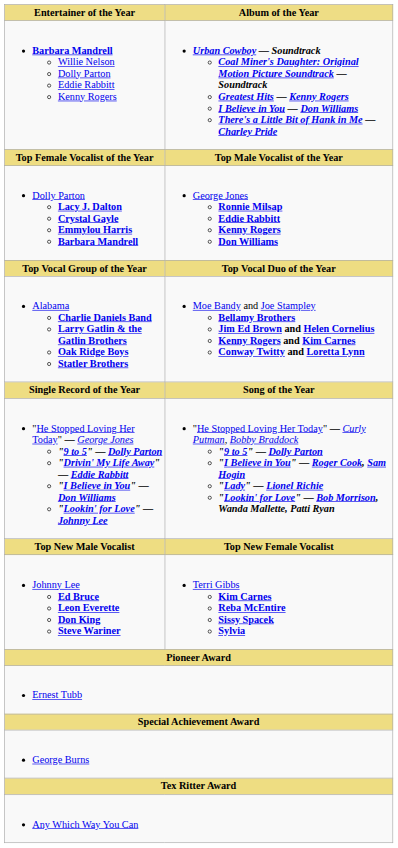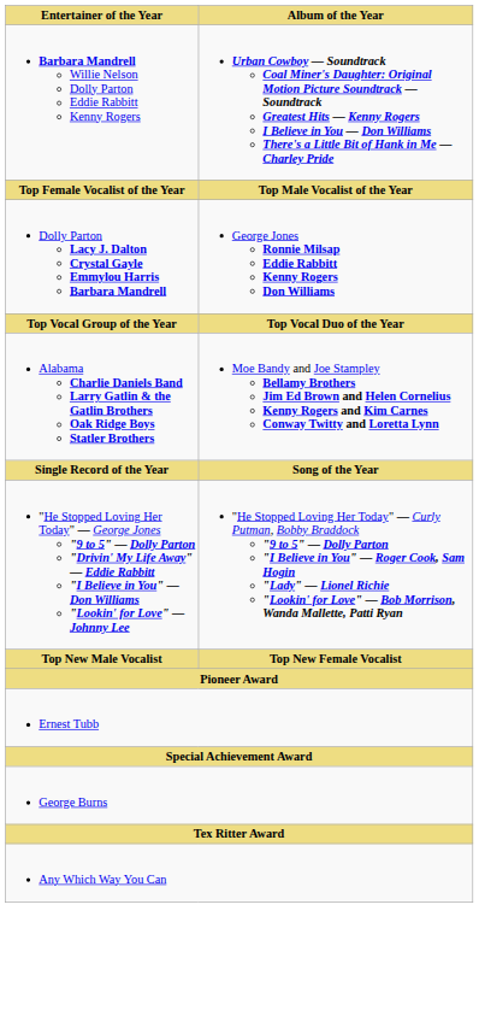 <table class="wikitable">
 <tr>
 <th style="background:#EEDD85; width=50%">Entertainer of the Year</th>
 <th style="background:#EEDD85; width=50%">Album of the Year</th>
 </tr>
 <tr>
 <td style="vertical-align:top"><br><ul><li><strong><a href='#'>Barbara Mandrell</a></strong><ul><li><a href='#'>Willie Nelson</a></li><li><a href='#'>Dolly Parton</a></li><li><a href='#'>Eddie Rabbitt</a></li><li><a href='#'>Kenny Rogers</a></li></ul></li></ul></td>
 <td style="vertical-align:top"><br><ul><li><strong><em><a href='#'>Urban Cowboy</a><em> — Soundtrack<strong><ul><li></em><a href='#'>Coal Miner's Daughter: Original Motion Picture Soundtrack</a><em> — Soundtrack</li><li></em><a href='#'>Greatest Hits</a><em> — <a href='#'>Kenny Rogers</a></li><li></em><a href='#'>I Believe in You</a><em> — <a href='#'>Don Williams</a></li><li></em><a href='#'>There's a Little Bit of Hank in Me</a><em> — <a href='#'>Charley Pride</a></li></ul></li></ul></td>
 </tr>
 <tr>
 <th style="background:#EEDD82; width=50%">Top Female Vocalist of the Year</th>
 <th style="background:#EEDD82; width=50%">Top Male Vocalist of the Year</th>
 </tr>
 <tr>
 <td style="vertical-align:top"><br><ul><li></strong><a href='#'>Dolly Parton</a><strong><ul><li><a href='#'>Lacy J. Dalton</a></li><li><a href='#'>Crystal Gayle</a></li><li><a href='#'>Emmylou Harris</a></li><li><a href='#'>Barbara Mandrell</a></li></ul></li></ul></td>
 <td style="vertical-align:top"><br><ul><li></strong><a href='#'>George Jones</a><strong><ul><li><a href='#'>Ronnie Milsap</a></li><li><a href='#'>Eddie Rabbitt</a></li><li><a href='#'>Kenny Rogers</a></li><li><a href='#'>Don Williams</a></li></ul></li></ul></td>
 </tr>
 <tr>
 <th style="background:#EEDD82; width=50%">Top Vocal Group of the Year</th>
 <th style="background:#EEDD82; width=50%">Top Vocal Duo of the Year</th>
 </tr>
 <tr>
 <td style="vertical-align:top"><br><ul><li></strong><a href='#'>Alabama</a><strong><ul><li><a href='#'>Charlie Daniels Band</a></li><li><a href='#'>Larry Gatlin & the Gatlin Brothers</a></li><li><a href='#'>Oak Ridge Boys</a></li><li><a href='#'>Statler Brothers</a></li></ul></li></ul></td>
 <td style="vertical-align:top"><br><ul><li></strong><a href='#'>Moe Bandy</a><strong> </strong>and<strong> </strong><a href='#'>Joe Stampley</a><strong><ul><li><a href='#'>Bellamy Brothers</a></li><li><a href='#'>Jim Ed Brown</a> and <a href='#'>Helen Cornelius</a></li><li><a href='#'>Kenny Rogers</a> and <a href='#'>Kim Carnes</a></li><li><a href='#'>Conway Twitty</a> and <a href='#'>Loretta Lynn</a></li></ul></li></ul></td>
 </tr>
 <tr>
 <th style="background:#EEDD82; width=50%">Single Record of the Year</th>
 <th style="background:#EEDD82; width=50%">Song of the Year</th>
 </tr>
 <tr>
 <td style="vertical-align:top"><br><ul><li></strong>"<a href='#'>He Stopped Loving Her Today</a>"<strong> </em>—<em> </strong><a href='#'>George Jones</a><strong><ul><li>"<a href='#'>9 to 5</a>" </em>—<em> <a href='#'>Dolly Parton</a></li><li>"<a href='#'>Drivin' My Life Away</a>" </em>—<em> <a href='#'>Eddie Rabbitt</a></li><li>"<a href='#'>I Believe in You</a>" </em>—<em> <a href='#'>Don Williams</a></li><li>"<a href='#'>Lookin' for Love</a>" — <a href='#'>Johnny Lee</a></li></ul></li></ul></td>
 <td style="vertical-align:top"><br><ul><li></strong>"<a href='#'>He Stopped Loving Her Today</a>"<strong> </em>—<em> </strong><a href='#'>Curly Putman</a>, <a href='#'>Bobby Braddock</a><strong><ul><li>"<a href='#'>9 to 5</a>" </em>—<em> <a href='#'>Dolly Parton</a></li><li>"<a href='#'>I Believe in You</a>" </em>—<em> <a href='#'>Roger Cook</a>, <a href='#'>Sam Hogin</a></li><li>"<a href='#'>Lady</a>" </em>—<em> <a href='#'>Lionel Richie</a></li><li>"<a href='#'>Lookin' for Love</a>" </em>—<em> <a href='#'>Bob Morrison</a>, Wanda Mallette, Patti Ryan</li></ul></li></ul></td>
 </tr>
 <tr>
 <th style="background:#EEDD82; width=50%">Top New Male Vocalist</th>
 <th style="background:#EEDD82; width=50%">Top New Female Vocalist</th>
 </tr>
 <tr>
-<td style="vertical-align:top"><br><ul><li></strong><a href='#'>Johnny Lee</a><strong><ul><li><a href='#'>Ed Bruce</a></li><li><a href='#'>Leon Everette</a></li><li><a href='#'>Don King</a></li><li><a href='#'>Steve Wariner</a></li></ul></li></ul></td>
-<td style="vertical-align:top"><br><ul><li></strong><a href='#'>Terri Gibbs</a><strong><ul><li><a href='#'>Kim Carnes</a></li><li><a href='#'>Reba McEntire</a></li><li><a href='#'>Sissy Spacek</a></li><li><a href='#'>Sylvia</a></li></ul></li></ul></td>
-</tr>
-<tr>
 <th colspan="2" style="background:#EEDD82; width=50%">Pioneer Award</th>
 </tr>
 <tr>
 <td colspan="2"><br><ul><li></strong><a href='#'>Ernest Tubb</a><strong></li></ul></td>
 </tr>
 <tr>
 <th colspan="2" style="background:#EEDD82; width=50%">Special Achievement Award</th>
 </tr>
 <tr>
 <td colspan="2"><br><ul><li></strong><a href='#'>George Burns</a><strong></li></ul></td>
 </tr>
 <tr>
 <th colspan="2" style="background:#EEDD82; width=50%">Tex Ritter Award</th>
 </tr>
 <tr>
 <td colspan="2"><br><ul><li></strong><a href='#'>Any Which Way You Can</a><strong></li></ul></td>
 </tr>
 </table>
